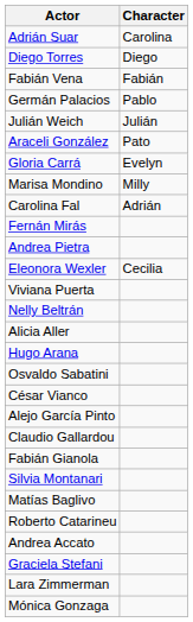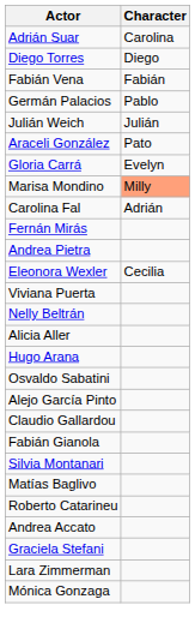 <table class="wikitable">
 <tr>
 <th>Actor</th>
 <th>Character</th>
 </tr>
 <tr>
 <td><a href='#'>Adrián Suar</a></td>
 <td>Carolina</td>
 </tr>
 <tr>
 <td><a href='#'>Diego Torres</a></td>
 <td>Diego</td>
 </tr>
 <tr>
 <td>Fabián Vena</td>
 <td>Fabián</td>
 </tr>
 <tr>
 <td>Germán Palacios</td>
 <td>Pablo</td>
 </tr>
 <tr>
 <td>Julián Weich</td>
 <td>Julián</td>
 </tr>
 <tr>
 <td><a href='#'>Araceli González</a></td>
 <td>Pato</td>
 </tr>
 <tr>
 <td><a href='#'>Gloria Carrá</a></td>
 <td>Evelyn</td>
 </tr>
 <tr>
 <td>Marisa Mondino</td>
-<td>Milly</td>
+<td style="background: lightsalmon;">Milly</td>
 </tr>
 <tr>
 <td>Carolina Fal</td>
 <td>Adrián</td>
 </tr>
 <tr>
 <td><a href='#'>Fernán Mirás</a></td>
 <td></td>
 </tr>
 <tr>
 <td><a href='#'>Andrea Pietra</a></td>
 <td></td>
 </tr>
 <tr>
 <td><a href='#'>Eleonora Wexler</a></td>
 <td>Cecilia</td>
 </tr>
 <tr>
 <td>Viviana Puerta</td>
 <td></td>
 </tr>
 <tr>
 <td><a href='#'>Nelly Beltrán</a></td>
 <td></td>
 </tr>
 <tr>
 <td>Alicia Aller</td>
 <td></td>
 </tr>
 <tr>
 <td><a href='#'>Hugo Arana</a></td>
 <td></td>
 </tr>
 <tr>
 <td>Osvaldo Sabatini</td>
-<td></td>
-</tr>
-<tr>
-<td>César Vianco</td>
 <td></td>
 </tr>
 <tr>
 <td>Alejo García Pinto</td>
 <td></td>
 </tr>
 <tr>
 <td>Claudio Gallardou</td>
 <td></td>
 </tr>
 <tr>
 <td>Fabián Gianola</td>
 <td></td>
 </tr>
 <tr>
 <td><a href='#'>Silvia Montanari</a></td>
 <td></td>
 </tr>
 <tr>
 <td>Matías Baglivo</td>
 <td></td>
 </tr>
 <tr>
 <td>Roberto Catarineu</td>
 <td></td>
 </tr>
 <tr>
 <td>Andrea Accato</td>
 <td></td>
 </tr>
 <tr>
 <td><a href='#'>Graciela Stefani</a></td>
 <td></td>
 </tr>
 <tr>
 <td>Lara Zimmerman</td>
 <td></td>
 </tr>
 <tr>
 <td>Mónica Gonzaga</td>
 <td></td>
 </tr>
 </table>
